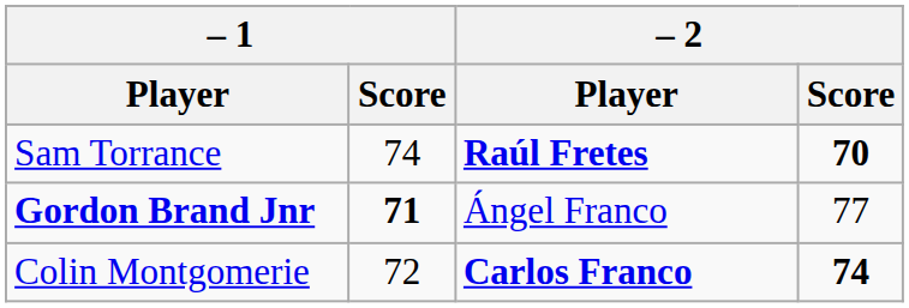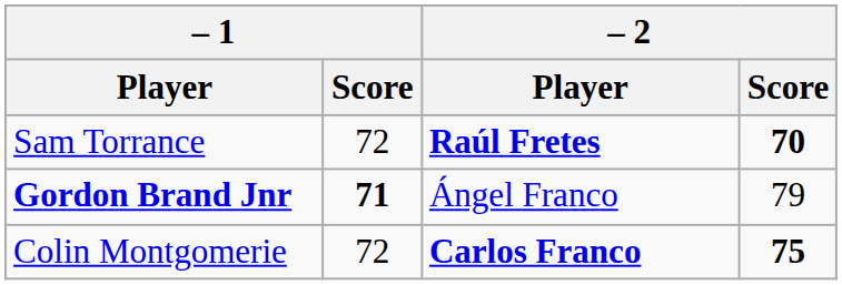 <table class=wikitable>
 <tr>
 <th colspan=2> – 1</th>
 <th colspan=2> – 2</th>
 </tr>
 <tr>
 <th width=140>Player</th>
 <th>Score</th>
 <th width=140>Player</th>
 <th>Score</th>
 </tr>
 <tr>
 <td><a href='#'>Sam Torrance</a></td>
-<td align=center>74</td>
+<td align=center>72</td>
 <td><strong><a href='#'>Raúl Fretes</a></strong></td>
 <td align=center><strong>70</strong></td>
 </tr>
 <tr>
 <td><strong><a href='#'>Gordon Brand Jnr</a></strong></td>
 <td align=center><strong>71</strong></td>
 <td><a href='#'>Ángel Franco</a></td>
-<td align=center>77</td>
+<td align=center>79</td>
 </tr>
 <tr>
 <td><a href='#'>Colin Montgomerie</a></td>
 <td align=center>72</td>
 <td><strong><a href='#'>Carlos Franco</a></strong></td>
-<td align=center><strong>74</strong></td>
+<td align=center><strong>75</strong></td>
 </tr>
 </table>
